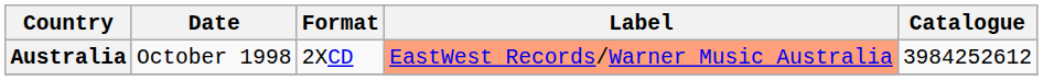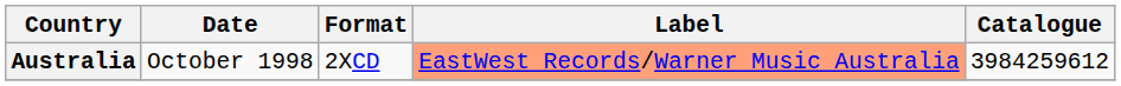 <table class="wikitable plainrowheaders">
 <tr>
 <th scope="col">Country</th>
 <th scope="col">Date</th>
 <th scope="col">Format</th>
 <th scope="col">Label</th>
 <th scope="col">Catalogue</th>
 </tr>
 <tr>
 <th scope="row">Australia</th>
 <td>October 1998</td>
 <td>2X<a href='#'>CD</a></td>
 <td style="background: lightsalmon;"><a href='#'>EastWest Records</a>/<a href='#'>Warner Music Australia</a></td>
-<td>3984252612</td>
+<td>3984259612</td>
 </tr>
 <tr>
 </tr>
 </table>
